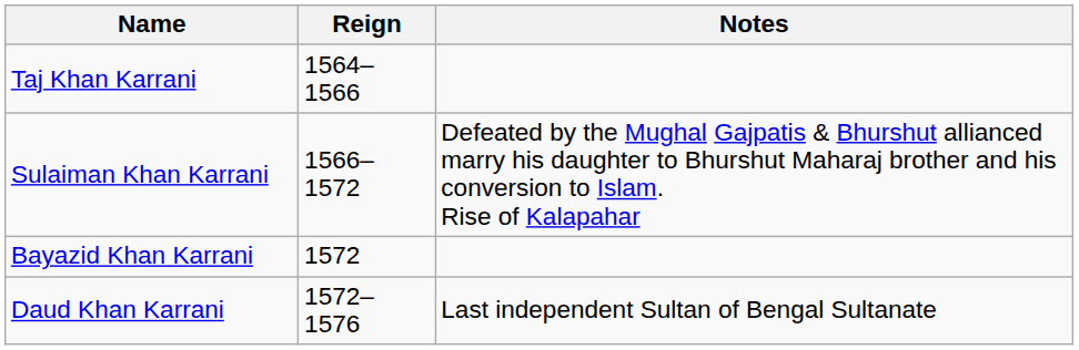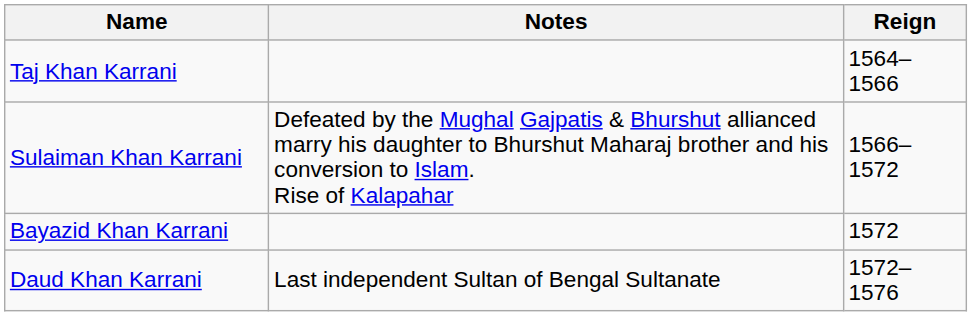 <table class="wikitable">
 <tr>
 <th style="width:180px;">Name</th>
+<th style="width:400px;">Notes</th>
 <th style="width:80px;">Reign</th>
-<th style="width:400px;">Notes</th>
 </tr>
 <tr>
 <td><a href='#'>Taj Khan Karrani</a></td>
+<td></td>
 <td>1564–1566</td>
-<td></td>
 </tr>
 <tr>
 <td><a href='#'>Sulaiman Khan Karrani</a></td>
+<td>Defeated by the <a href='#'>Mughal</a> <a href='#'>Gajpatis</a> & <a href='#'>Bhurshut</a> allianced marry his daughter to Bhurshut Maharaj brother and his conversion to <a href='#'>Islam</a>.<br>Rise of <a href='#'>Kalapahar</a></td>
 <td>1566–1572</td>
-<td>Defeated by the <a href='#'>Mughal</a> <a href='#'>Gajpatis</a> & <a href='#'>Bhurshut</a> allianced marry his daughter to Bhurshut Maharaj brother and his conversion to <a href='#'>Islam</a>.<br>Rise of <a href='#'>Kalapahar</a></td>
 </tr>
 <tr>
 <td><a href='#'>Bayazid Khan Karrani</a></td>
+<td></td>
 <td>1572</td>
-<td></td>
 </tr>
 <tr>
 <td><a href='#'>Daud Khan Karrani</a></td>
+<td>Last independent Sultan of Bengal Sultanate</td>
 <td>1572–1576</td>
-<td>Last independent Sultan of Bengal Sultanate</td>
 </tr>
 </table>
